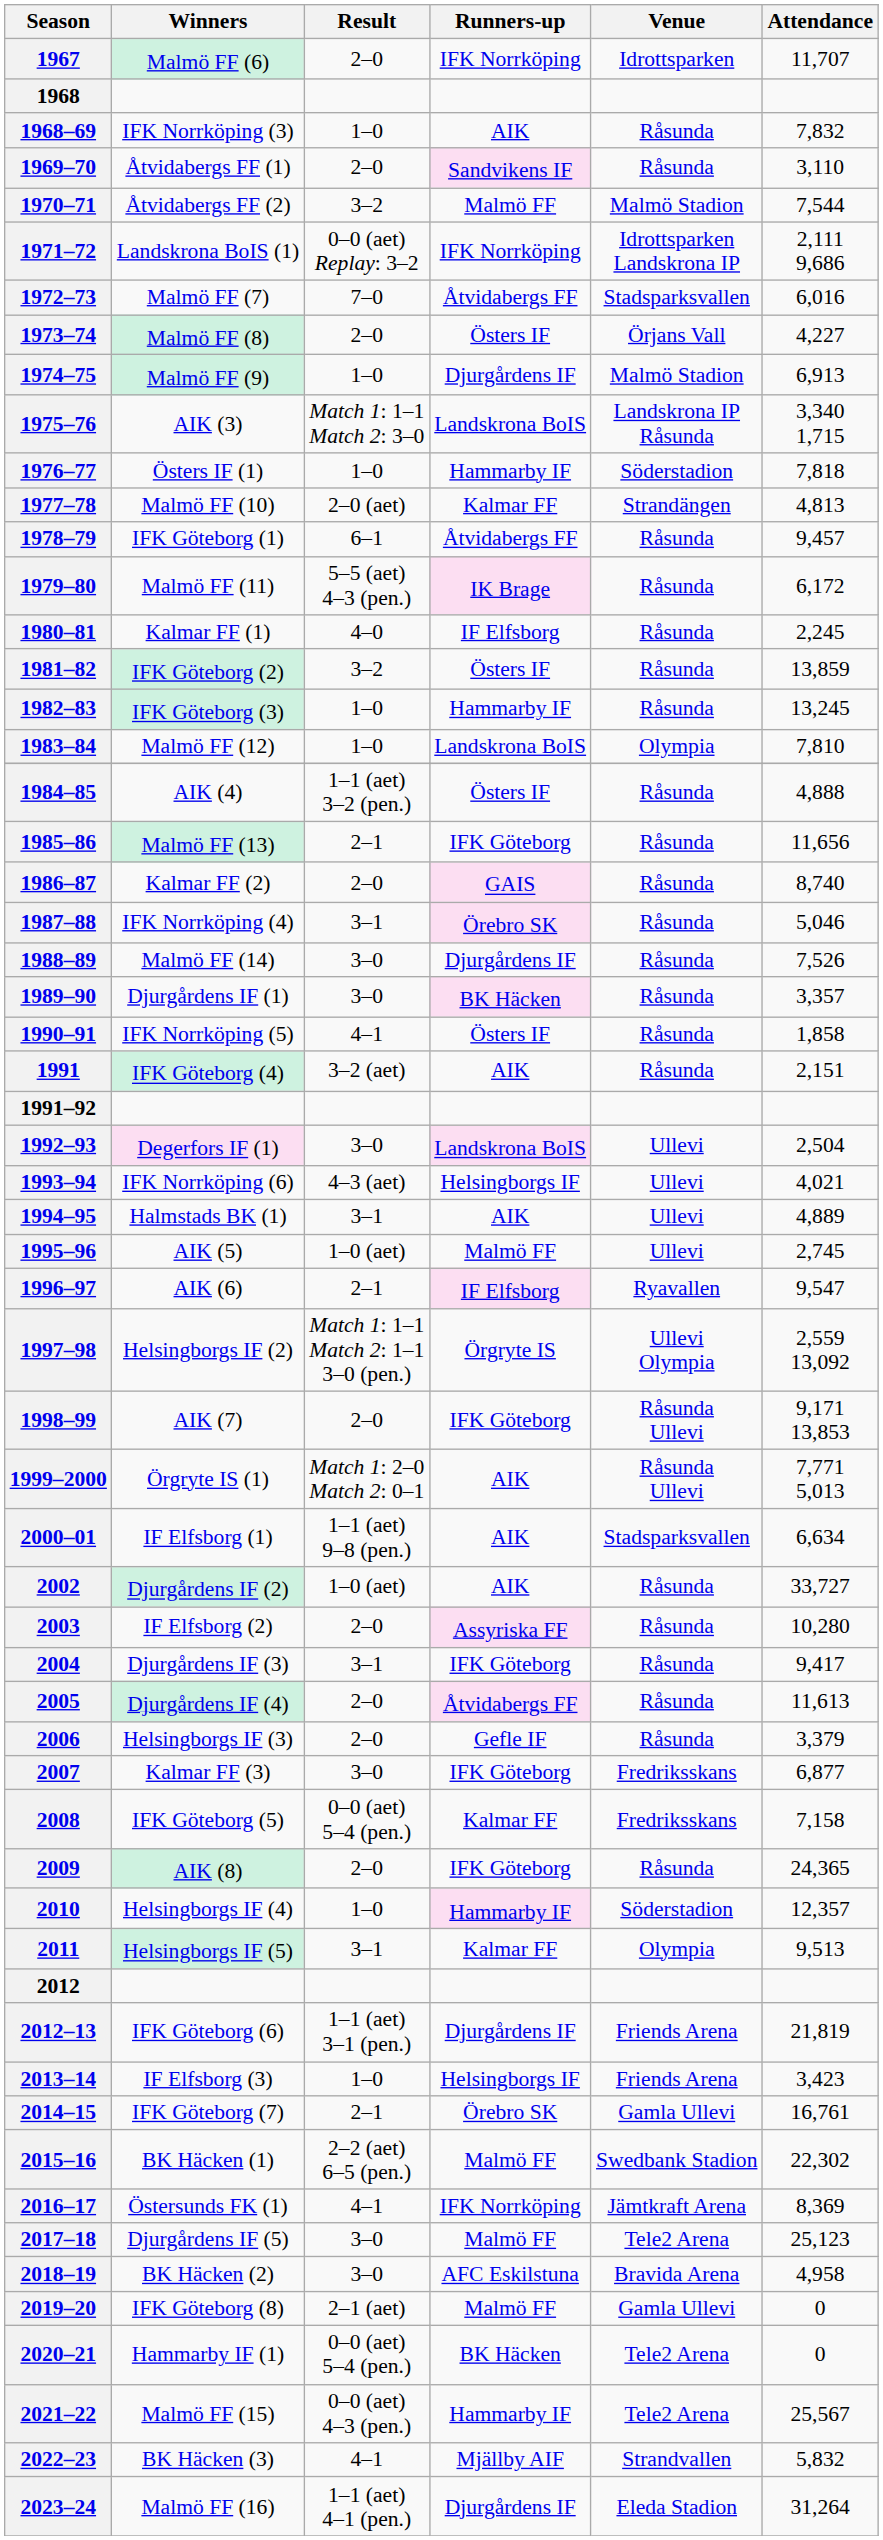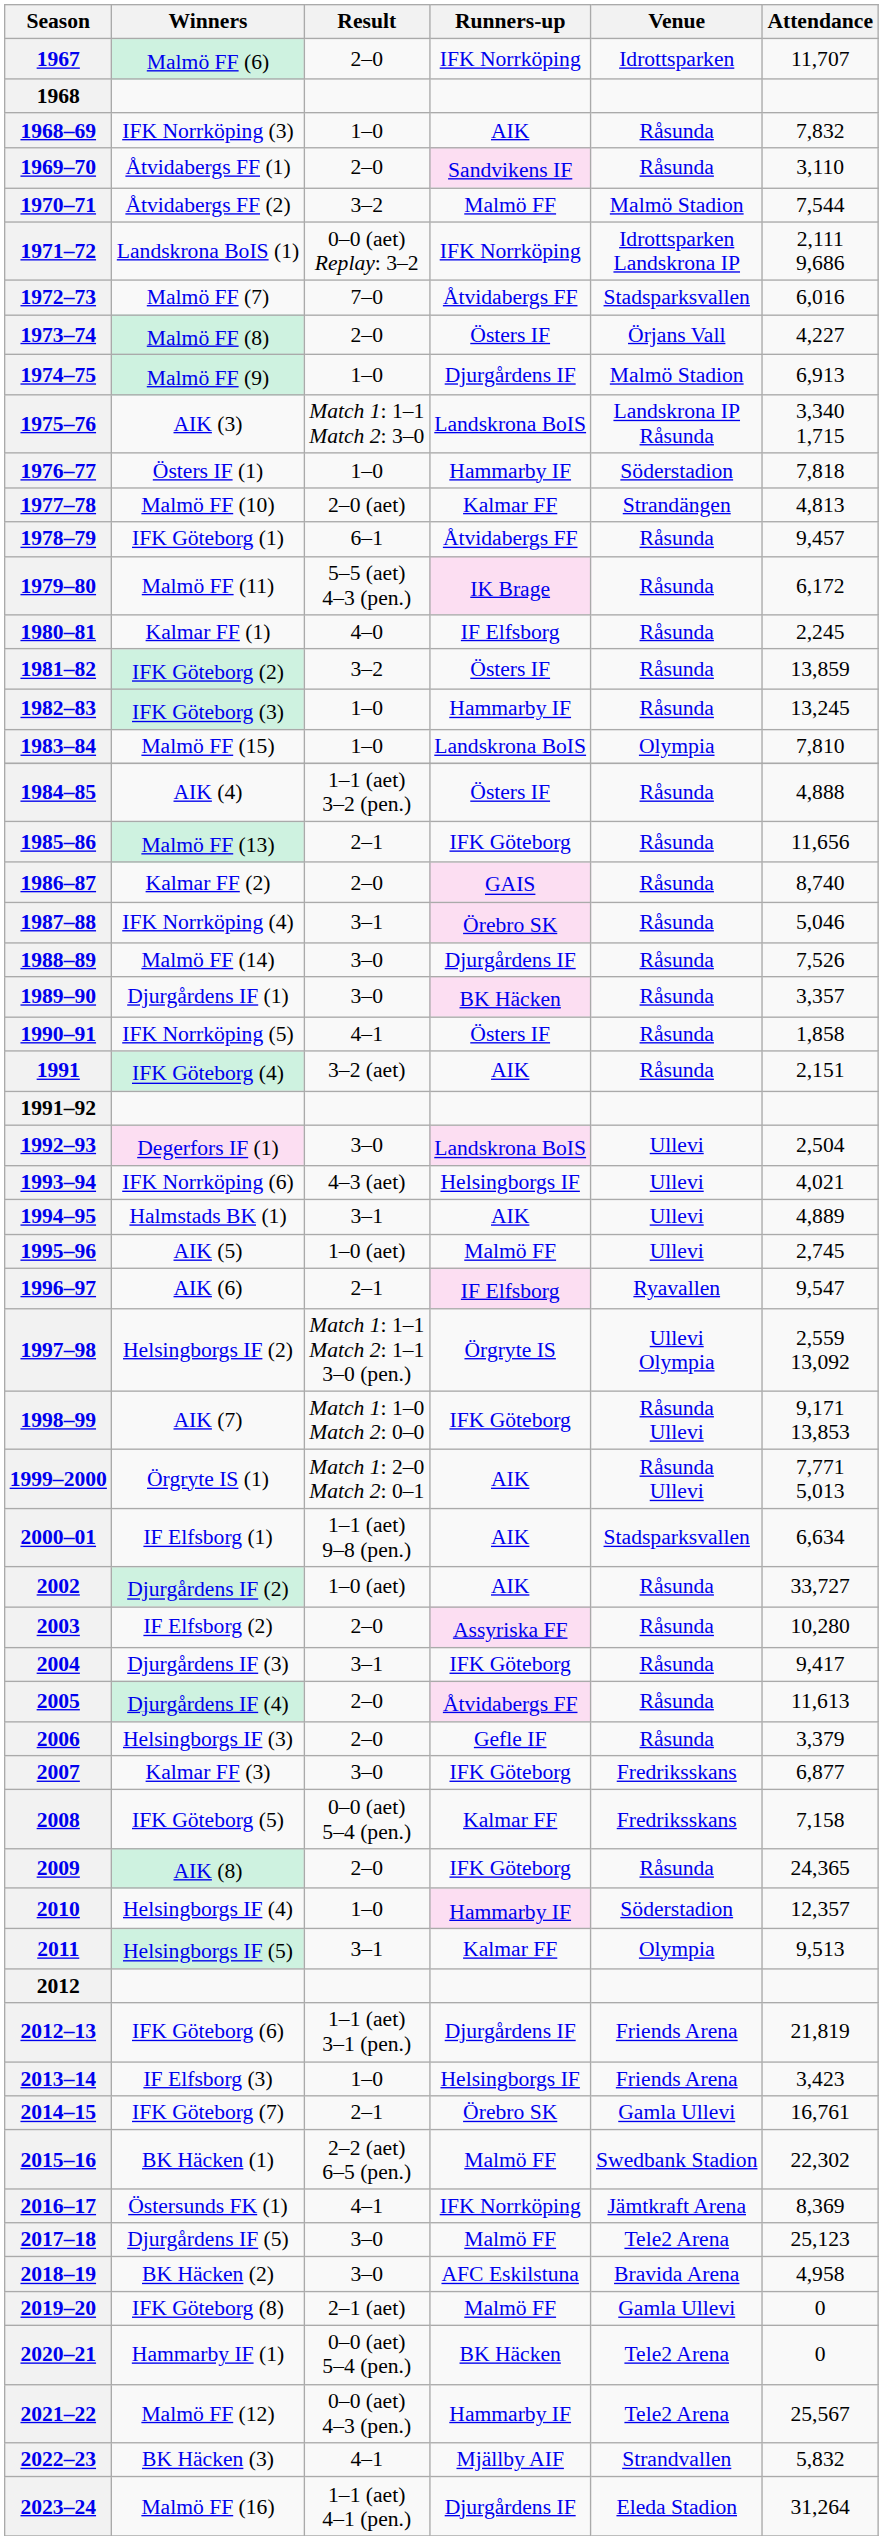 <table class="wikitable sortable plainrowheaders" style="text-align: center;">
 <tr>
 <th scope="col">Season</th>
 <th scope="col">Winners</th>
 <th scope="col">Result</th>
 <th scope="col">Runners-up</th>
 <th scope="col">Venue</th>
 <th scope="col">Attendance</th>
 </tr>
 <tr>
 <th scope="row" style="text-align:center"><a href='#'>1967</a></th>
 <td bgcolor="#CEF2E0" align="center"><a href='#'>Malmö FF</a> (6)<sup></sup></td>
 <td>2–0</td>
 <td><a href='#'>IFK Norrköping</a></td>
 <td><a href='#'>Idrottsparken</a></td>
 <td>11,707</td>
 </tr>
 <tr>
 <th scope="row" style="text-align:center">1968</th>
 <td></td>
 <td></td>
 <td></td>
 <td></td>
 <td></td>
 </tr>
 <tr>
 <th scope="row" style="text-align:center"><a href='#'>1968–69</a></th>
 <td><a href='#'>IFK Norrköping</a> (3)</td>
 <td>1–0</td>
 <td><a href='#'>AIK</a></td>
 <td><a href='#'>Råsunda</a></td>
 <td>7,832</td>
 </tr>
 <tr>
 <th scope="row" style="text-align:center"><a href='#'>1969–70</a></th>
 <td><a href='#'>Åtvidabergs FF</a> (1)</td>
 <td>2–0</td>
 <td bgcolor="FCDEF2" align="center"><a href='#'>Sandvikens IF</a><sup></sup></td>
 <td><a href='#'>Råsunda</a></td>
 <td>3,110</td>
 </tr>
 <tr>
 <th scope="row" style="text-align:center"><a href='#'>1970–71</a></th>
 <td><a href='#'>Åtvidabergs FF</a> (2)</td>
 <td>3–2</td>
 <td><a href='#'>Malmö FF</a></td>
 <td><a href='#'>Malmö Stadion</a></td>
 <td>7,544</td>
 </tr>
 <tr>
 <th scope="row" style="text-align:center"><a href='#'>1971–72</a></th>
 <td><a href='#'>Landskrona BoIS</a> (1)</td>
 <td>0–0 (aet)<br><em>Replay</em>: 3–2</td>
 <td><a href='#'>IFK Norrköping</a></td>
 <td><a href='#'>Idrottsparken</a><br><a href='#'>Landskrona IP</a></td>
 <td>2,111<br>9,686</td>
 </tr>
 <tr>
 <th scope="row" style="text-align:center"><a href='#'>1972–73</a></th>
 <td><a href='#'>Malmö FF</a> (7)</td>
 <td>7–0</td>
 <td><a href='#'>Åtvidabergs FF</a></td>
 <td><a href='#'>Stadsparksvallen</a></td>
 <td>6,016</td>
 </tr>
 <tr>
 <th scope="row" style="text-align:center"><a href='#'>1973–74</a></th>
 <td bgcolor="#CEF2E0" align="center"><a href='#'>Malmö FF</a> (8)<sup></sup></td>
 <td>2–0</td>
 <td><a href='#'>Östers IF</a></td>
 <td><a href='#'>Örjans Vall</a></td>
 <td>4,227</td>
 </tr>
 <tr>
 <th scope="row" style="text-align:center"><a href='#'>1974–75</a></th>
 <td bgcolor="#CEF2E0" align="center"><a href='#'>Malmö FF</a> (9)<sup></sup></td>
 <td>1–0</td>
 <td><a href='#'>Djurgårdens IF</a></td>
 <td><a href='#'>Malmö Stadion</a></td>
 <td>6,913</td>
 </tr>
 <tr>
 <th scope="row" style="text-align:center"><a href='#'>1975–76</a></th>
 <td><a href='#'>AIK</a> (3)</td>
 <td><em>Match 1</em>: 1–1<br><em>Match 2</em>: 3–0</td>
 <td><a href='#'>Landskrona BoIS</a></td>
 <td><a href='#'>Landskrona IP</a><br><a href='#'>Råsunda</a></td>
 <td>3,340<br>1,715</td>
 </tr>
 <tr>
 <th scope="row" style="text-align:center"><a href='#'>1976–77</a></th>
 <td><a href='#'>Östers IF</a> (1)</td>
 <td>1–0</td>
 <td><a href='#'>Hammarby IF</a></td>
 <td><a href='#'>Söderstadion</a></td>
 <td>7,818</td>
 </tr>
 <tr>
 <th scope="row" style="text-align:center"><a href='#'>1977–78</a></th>
 <td><a href='#'>Malmö FF</a> (10)</td>
 <td>2–0 (aet)</td>
 <td><a href='#'>Kalmar FF</a></td>
 <td><a href='#'>Strandängen</a></td>
 <td>4,813</td>
 </tr>
 <tr>
 <th scope="row" style="text-align:center"><a href='#'>1978–79</a></th>
 <td><a href='#'>IFK Göteborg</a> (1)</td>
 <td>6–1</td>
 <td><a href='#'>Åtvidabergs FF</a></td>
 <td><a href='#'>Råsunda</a></td>
 <td>9,457</td>
 </tr>
 <tr>
 <th scope="row" style="text-align:center"><a href='#'>1979–80</a></th>
 <td><a href='#'>Malmö FF</a> (11)</td>
 <td>5–5 (aet)<br>4–3 (pen.)</td>
 <td bgcolor="FCDEF2" align="center"><a href='#'>IK Brage</a><sup></sup></td>
 <td><a href='#'>Råsunda</a></td>
 <td>6,172</td>
 </tr>
 <tr>
 <th scope="row" style="text-align:center"><a href='#'>1980–81</a></th>
 <td><a href='#'>Kalmar FF</a> (1)</td>
 <td>4–0</td>
 <td><a href='#'>IF Elfsborg</a></td>
 <td><a href='#'>Råsunda</a></td>
 <td>2,245</td>
 </tr>
 <tr>
 <th scope="row" style="text-align:center"><a href='#'>1981–82</a></th>
 <td bgcolor="#CEF2E0" align="center"><a href='#'>IFK Göteborg</a> (2)<sup></sup></td>
 <td>3–2</td>
 <td><a href='#'>Östers IF</a></td>
 <td><a href='#'>Råsunda</a></td>
 <td>13,859</td>
 </tr>
 <tr>
 <th scope="row" style="text-align:center"><a href='#'>1982–83</a></th>
 <td bgcolor="#CEF2E0" align="center"><a href='#'>IFK Göteborg</a> (3)<sup></sup></td>
 <td>1–0</td>
 <td><a href='#'>Hammarby IF</a></td>
 <td><a href='#'>Råsunda</a></td>
 <td>13,245</td>
 </tr>
 <tr>
 <th scope="row" style="text-align:center"><a href='#'>1983–84</a></th>
-<td><a href='#'>Malmö FF</a> (12)</td>
+<td><a href='#'>Malmö FF</a> (15)</td>
 <td>1–0</td>
 <td><a href='#'>Landskrona BoIS</a></td>
 <td><a href='#'>Olympia</a></td>
 <td>7,810</td>
 </tr>
 <tr>
 </tr>
 <tr>
 <th scope="row" style="text-align:center"><a href='#'>1984–85</a></th>
 <td><a href='#'>AIK</a> (4)</td>
 <td>1–1 (aet)<br>3–2 (pen.)</td>
 <td><a href='#'>Östers IF</a></td>
 <td><a href='#'>Råsunda</a></td>
 <td>4,888</td>
 </tr>
 <tr>
 <th scope="row" style="text-align:center"><a href='#'>1985–86</a></th>
 <td bgcolor="#CEF2E0" align="center"><a href='#'>Malmö FF</a> (13)<sup></sup></td>
 <td>2–1</td>
 <td><a href='#'>IFK Göteborg</a></td>
 <td><a href='#'>Råsunda</a></td>
 <td>11,656</td>
 </tr>
 <tr>
 <th scope="row" style="text-align:center"><a href='#'>1986–87</a></th>
 <td><a href='#'>Kalmar FF</a> (2)</td>
 <td>2–0</td>
 <td bgcolor="FCDEF2" align="center"><a href='#'>GAIS</a><sup></sup></td>
 <td><a href='#'>Råsunda</a></td>
 <td>8,740</td>
 </tr>
 <tr>
 <th scope="row" style="text-align:center"><a href='#'>1987–88</a></th>
 <td><a href='#'>IFK Norrköping</a> (4)</td>
 <td>3–1</td>
 <td bgcolor="FCDEF2" align="center"><a href='#'>Örebro SK</a><sup></sup></td>
 <td><a href='#'>Råsunda</a></td>
 <td>5,046</td>
 </tr>
 <tr>
 <th scope="row" style="text-align:center"><a href='#'>1988–89</a></th>
 <td><a href='#'>Malmö FF</a> (14)</td>
 <td>3–0</td>
 <td><a href='#'>Djurgårdens IF</a></td>
 <td><a href='#'>Råsunda</a></td>
 <td>7,526</td>
 </tr>
 <tr>
 <th scope="row" style="text-align:center"><a href='#'>1989–90</a></th>
 <td><a href='#'>Djurgårdens IF</a> (1)</td>
 <td>3–0</td>
 <td bgcolor="FCDEF2" align="center"><a href='#'>BK Häcken</a><sup></sup></td>
 <td><a href='#'>Råsunda</a></td>
 <td>3,357</td>
 </tr>
 <tr>
 <th scope="row" style="text-align:center"><a href='#'>1990–91</a></th>
 <td><a href='#'>IFK Norrköping</a> (5)</td>
 <td>4–1</td>
 <td><a href='#'>Östers IF</a></td>
 <td><a href='#'>Råsunda</a></td>
 <td>1,858</td>
 </tr>
 <tr>
 <th scope="row" style="text-align:center"><a href='#'>1991</a></th>
 <td bgcolor="#CEF2E0" align="center"><a href='#'>IFK Göteborg</a> (4)<sup></sup></td>
 <td>3–2 (aet)</td>
 <td><a href='#'>AIK</a></td>
 <td><a href='#'>Råsunda</a></td>
 <td>2,151</td>
 </tr>
 <tr>
 <th scope="row" style="text-align:center">1991–92</th>
 <td></td>
 <td></td>
 <td></td>
 <td></td>
 <td></td>
 </tr>
 <tr>
 <th scope="row" style="text-align:center"><a href='#'>1992–93</a></th>
 <td bgcolor="FCDEF2" align="center"><a href='#'>Degerfors IF</a> (1)<sup></sup></td>
 <td>3–0</td>
 <td bgcolor="FCDEF2" align="center"><a href='#'>Landskrona BoIS</a><sup></sup></td>
 <td><a href='#'>Ullevi</a></td>
 <td>2,504</td>
 </tr>
 <tr>
 <th scope="row" style="text-align:center"><a href='#'>1993–94</a></th>
 <td><a href='#'>IFK Norrköping</a> (6)</td>
 <td>4–3 (aet)</td>
 <td><a href='#'>Helsingborgs IF</a></td>
 <td><a href='#'>Ullevi</a></td>
 <td>4,021</td>
 </tr>
 <tr>
 <th scope="row" style="text-align:center"><a href='#'>1994–95</a></th>
 <td><a href='#'>Halmstads BK</a> (1)</td>
 <td>3–1</td>
 <td><a href='#'>AIK</a></td>
 <td><a href='#'>Ullevi</a></td>
 <td>4,889</td>
 </tr>
 <tr>
 <th scope="row" style="text-align:center"><a href='#'>1995–96</a></th>
 <td><a href='#'>AIK</a> (5)</td>
 <td>1–0 (aet)</td>
 <td><a href='#'>Malmö FF</a></td>
 <td><a href='#'>Ullevi</a></td>
 <td>2,745</td>
 </tr>
 <tr>
 <th scope="row" style="text-align:center"><a href='#'>1996–97</a></th>
 <td><a href='#'>AIK</a> (6)</td>
 <td>2–1</td>
 <td bgcolor="FCDEF2" align="center"><a href='#'>IF Elfsborg</a><sup></sup></td>
 <td><a href='#'>Ryavallen</a></td>
 <td>9,547</td>
 </tr>
 <tr>
 <th scope="row" style="text-align:center"><a href='#'>1997–98</a></th>
 <td><a href='#'>Helsingborgs IF</a> (2)</td>
 <td><em>Match 1</em>: 1–1<br><em>Match 2</em>: 1–1<br>3–0 (pen.)</td>
 <td><a href='#'>Örgryte IS</a></td>
 <td><a href='#'>Ullevi</a><br><a href='#'>Olympia</a></td>
 <td>2,559<br>13,092</td>
 </tr>
 <tr>
 <th scope="row" style="text-align:center"><a href='#'>1998–99</a></th>
 <td><a href='#'>AIK</a> (7)</td>
-<td>2–0</td>
+<td><em>Match 1</em>: 1–0<br><em>Match 2</em>: 0–0</td>
 <td><a href='#'>IFK Göteborg</a></td>
 <td><a href='#'>Råsunda</a><br><a href='#'>Ullevi</a></td>
 <td>9,171<br>13,853</td>
 </tr>
 <tr>
 <th scope="row" style="text-align:center"><a href='#'>1999–2000</a></th>
 <td><a href='#'>Örgryte IS</a> (1)</td>
 <td><em>Match 1</em>: 2–0<br><em>Match 2</em>: 0–1</td>
 <td><a href='#'>AIK</a></td>
 <td><a href='#'>Råsunda</a><br><a href='#'>Ullevi</a></td>
 <td>7,771<br>5,013</td>
 </tr>
 <tr>
 <th scope="row" style="text-align:center"><a href='#'>2000–01</a></th>
 <td><a href='#'>IF Elfsborg</a> (1)</td>
 <td>1–1 (aet)<br>9–8 (pen.)</td>
 <td><a href='#'>AIK</a></td>
 <td><a href='#'>Stadsparksvallen</a></td>
 <td>6,634</td>
 </tr>
 <tr>
 <th scope="row" style="text-align:center"><a href='#'>2002</a></th>
 <td bgcolor="#CEF2E0" align="center"><a href='#'>Djurgårdens IF</a> (2)<sup></sup></td>
 <td>1–0 (aet)</td>
 <td><a href='#'>AIK</a></td>
 <td><a href='#'>Råsunda</a></td>
 <td>33,727</td>
 </tr>
 <tr>
 <th scope="row" style="text-align:center"><a href='#'>2003</a></th>
 <td><a href='#'>IF Elfsborg</a> (2)</td>
 <td>2–0</td>
 <td bgcolor="FCDEF2" align="center"><a href='#'>Assyriska FF</a><sup></sup></td>
 <td><a href='#'>Råsunda</a></td>
 <td>10,280</td>
 </tr>
 <tr>
 <th scope="row" style="text-align:center"><a href='#'>2004</a></th>
 <td><a href='#'>Djurgårdens IF</a> (3)</td>
 <td>3–1</td>
 <td><a href='#'>IFK Göteborg</a></td>
 <td><a href='#'>Råsunda</a></td>
 <td>9,417</td>
 </tr>
 <tr>
 <th scope="row" style="text-align:center"><a href='#'>2005</a></th>
 <td bgcolor="#CEF2E0" align="center"><a href='#'>Djurgårdens IF</a> (4)<sup></sup></td>
 <td>2–0</td>
 <td bgcolor="FCDEF2" align="center"><a href='#'>Åtvidabergs FF</a><sup></sup></td>
 <td><a href='#'>Råsunda</a></td>
 <td>11,613</td>
 </tr>
 <tr>
 <th scope="row" style="text-align:center"><a href='#'>2006</a></th>
 <td><a href='#'>Helsingborgs IF</a> (3)</td>
 <td>2–0</td>
 <td><a href='#'>Gefle IF</a></td>
 <td><a href='#'>Råsunda</a></td>
 <td>3,379</td>
 </tr>
 <tr>
 <th scope="row" style="text-align:center"><a href='#'>2007</a></th>
 <td><a href='#'>Kalmar FF</a> (3)</td>
 <td>3–0</td>
 <td><a href='#'>IFK Göteborg</a></td>
 <td><a href='#'>Fredriksskans</a></td>
 <td>6,877</td>
 </tr>
 <tr>
 <th scope="row" style="text-align:center"><a href='#'>2008</a></th>
 <td><a href='#'>IFK Göteborg</a> (5)</td>
 <td>0–0 (aet)<br>5–4 (pen.)</td>
 <td><a href='#'>Kalmar FF</a></td>
 <td><a href='#'>Fredriksskans</a></td>
 <td>7,158</td>
 </tr>
 <tr>
 <th scope="row" style="text-align:center"><a href='#'>2009</a></th>
 <td bgcolor="#CEF2E0" align="center"><a href='#'>AIK</a> (8)<sup></sup></td>
 <td>2–0</td>
 <td><a href='#'>IFK Göteborg</a></td>
 <td><a href='#'>Råsunda</a></td>
 <td>24,365</td>
 </tr>
 <tr>
 <th scope="row" style="text-align:center"><a href='#'>2010</a></th>
 <td><a href='#'>Helsingborgs IF</a> (4)</td>
 <td>1–0</td>
 <td bgcolor="FCDEF2" align="center"><a href='#'>Hammarby IF</a><sup></sup></td>
 <td><a href='#'>Söderstadion</a></td>
 <td>12,357</td>
 </tr>
 <tr>
 <th scope="row" style="text-align:center"><a href='#'>2011</a></th>
 <td bgcolor="#CEF2E0" align="center"><a href='#'>Helsingborgs IF</a> (5)<sup></sup></td>
 <td>3–1</td>
 <td><a href='#'>Kalmar FF</a></td>
 <td><a href='#'>Olympia</a></td>
 <td>9,513</td>
 </tr>
 <tr>
 <th scope="row" style="text-align:center">2012</th>
 <td></td>
 <td></td>
 <td></td>
 <td></td>
 <td></td>
 </tr>
 <tr>
 <th scope="row" style="text-align:center"><a href='#'>2012–13</a></th>
 <td><a href='#'>IFK Göteborg</a> (6)</td>
 <td>1–1 (aet)<br>3–1 (pen.)</td>
 <td><a href='#'>Djurgårdens IF</a></td>
 <td><a href='#'>Friends Arena</a></td>
 <td>21,819</td>
 </tr>
 <tr>
 <th scope="row" style="text-align:center"><a href='#'>2013–14</a></th>
 <td><a href='#'>IF Elfsborg</a> (3)</td>
 <td>1–0</td>
 <td><a href='#'>Helsingborgs IF</a></td>
 <td><a href='#'>Friends Arena</a></td>
 <td>3,423</td>
 </tr>
 <tr>
 <th scope="row" style="text-align:center"><a href='#'>2014–15</a></th>
 <td><a href='#'>IFK Göteborg</a> (7)</td>
 <td>2–1</td>
 <td><a href='#'>Örebro SK</a></td>
 <td><a href='#'>Gamla Ullevi</a></td>
 <td>16,761</td>
 </tr>
 <tr>
 <th scope="row" style="text-align:center"><a href='#'>2015–16</a></th>
 <td><a href='#'>BK Häcken</a> (1)</td>
 <td>2–2 (aet)<br>6–5 (pen.)</td>
 <td><a href='#'>Malmö FF</a></td>
 <td><a href='#'>Swedbank Stadion</a></td>
 <td>22,302</td>
 </tr>
 <tr>
 <th scope="row" style="text-align:center"><a href='#'>2016–17</a></th>
 <td><a href='#'>Östersunds FK</a> (1)</td>
 <td>4–1</td>
 <td><a href='#'>IFK Norrköping</a></td>
 <td><a href='#'>Jämtkraft Arena</a></td>
 <td>8,369</td>
 </tr>
 <tr>
 <th scope="row" style="text-align:center"><a href='#'>2017–18</a></th>
 <td><a href='#'>Djurgårdens IF</a> (5)</td>
 <td>3–0</td>
 <td><a href='#'>Malmö FF</a></td>
 <td><a href='#'>Tele2 Arena</a></td>
 <td>25,123</td>
 </tr>
 <tr>
 <th scope="row" style="text-align:center"><a href='#'>2018–19</a></th>
 <td><a href='#'>BK Häcken</a> (2)</td>
 <td>3–0</td>
 <td><a href='#'>AFC Eskilstuna</a></td>
 <td><a href='#'>Bravida Arena</a></td>
 <td>4,958</td>
 </tr>
 <tr>
 <th scope="row" style="text-align:center"><a href='#'>2019–20</a></th>
 <td><a href='#'>IFK Göteborg</a> (8)</td>
 <td>2–1 (aet)</td>
 <td><a href='#'>Malmö FF</a></td>
 <td><a href='#'>Gamla Ullevi</a></td>
 <td>0</td>
 </tr>
 <tr>
 <th scope="row" style="text-align:center"><a href='#'>2020–21</a></th>
 <td><a href='#'>Hammarby IF</a> (1)</td>
 <td>0–0 (aet)<br>5–4 (pen.)</td>
 <td><a href='#'>BK Häcken</a></td>
 <td><a href='#'>Tele2 Arena</a></td>
 <td>0</td>
 </tr>
 <tr>
 <th scope="row" style="text-align:center"><a href='#'>2021–22</a></th>
-<td><a href='#'>Malmö FF</a> (15)</td>
+<td><a href='#'>Malmö FF</a> (12)</td>
 <td>0–0 (aet)<br>4–3 (pen.)</td>
 <td><a href='#'>Hammarby IF</a></td>
 <td><a href='#'>Tele2 Arena</a></td>
 <td>25,567</td>
 </tr>
 <tr>
 <th scope="row" style="text-align:center"><a href='#'>2022–23</a></th>
 <td><a href='#'>BK Häcken</a> (3)</td>
 <td>4–1</td>
 <td><a href='#'>Mjällby AIF</a></td>
 <td><a href='#'>Strandvallen</a></td>
 <td>5,832</td>
 </tr>
 <tr>
 <th scope="row" style="text-align:center"><a href='#'>2023–24</a></th>
 <td><a href='#'>Malmö FF</a> (16)</td>
 <td>1–1 (aet)<br>4–1 (pen.)</td>
 <td><a href='#'>Djurgårdens IF</a></td>
 <td><a href='#'>Eleda Stadion</a></td>
 <td>31,264</td>
 </tr>
 </table>
